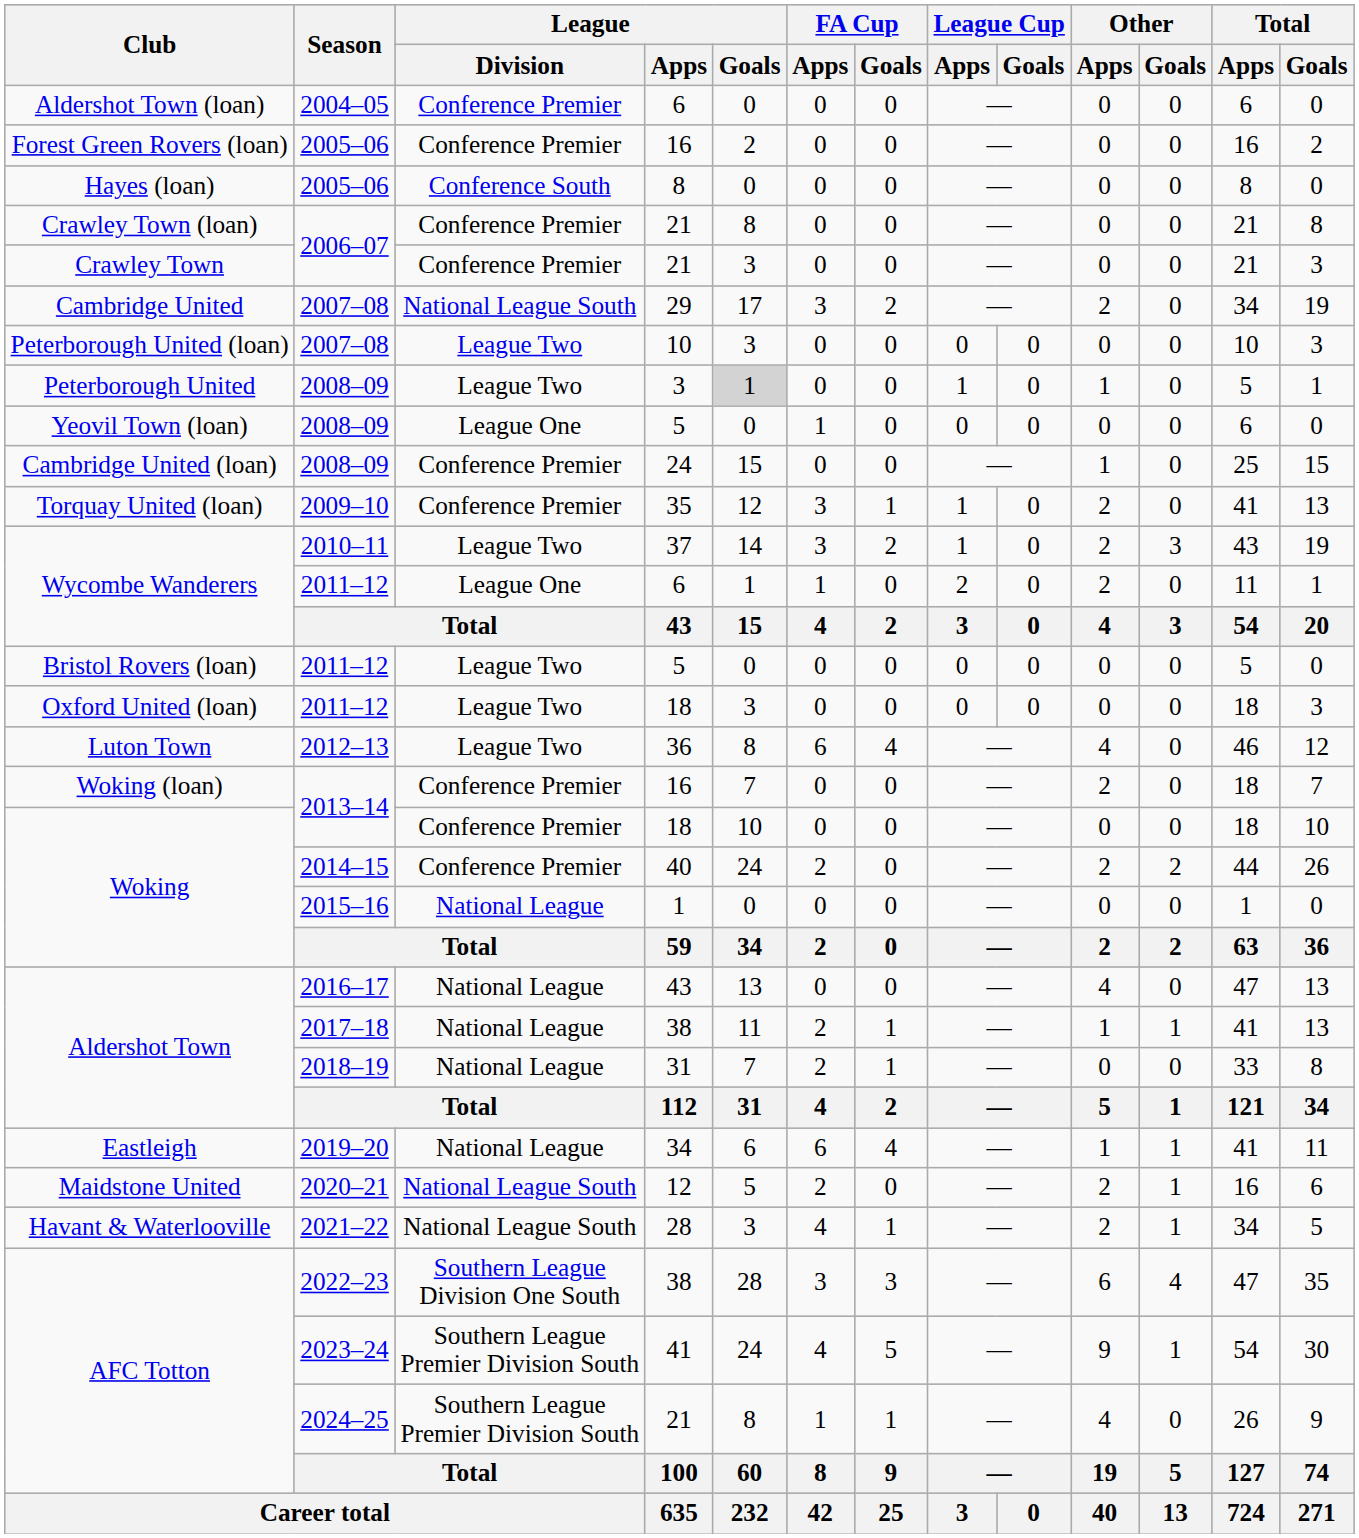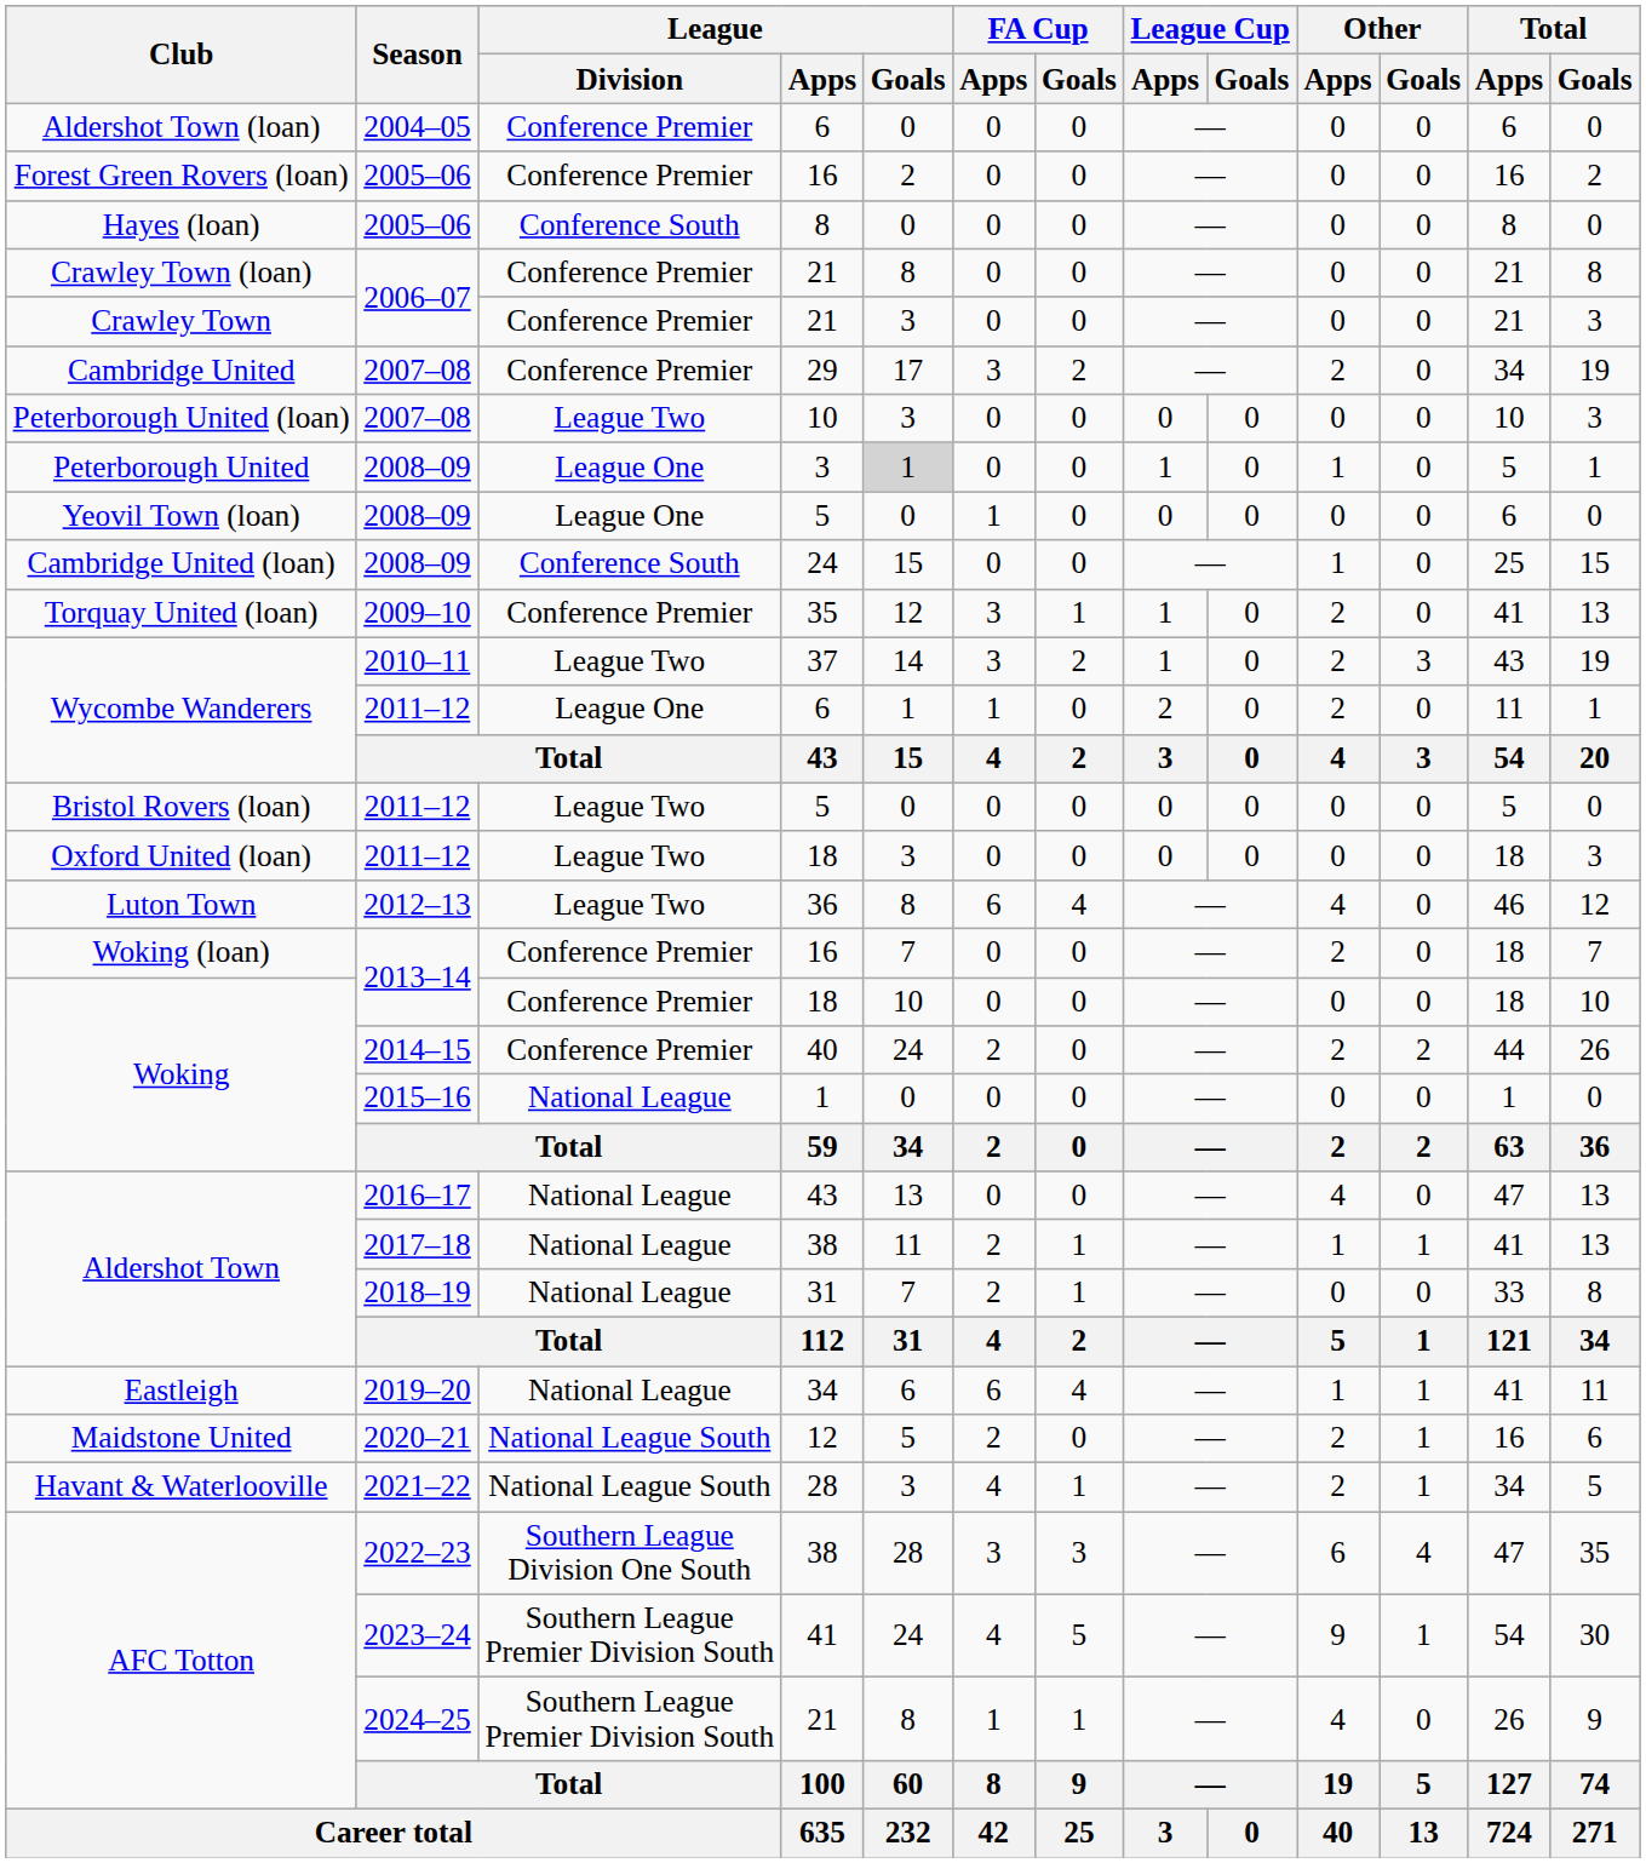 <table class="wikitable" style="text-align: center">
 <tr>
 <th rowspan="2">Club</th>
 <th rowspan="2">Season</th>
 <th colspan="3">League</th>
 <th colspan="2"><a href='#'>FA Cup</a></th>
 <th colspan="2"><a href='#'>League Cup</a></th>
 <th colspan="2">Other</th>
 <th colspan="2">Total</th>
 </tr>
 <tr>
 <th>Division</th>
 <th>Apps</th>
 <th>Goals</th>
 <th>Apps</th>
 <th>Goals</th>
 <th>Apps</th>
 <th>Goals</th>
 <th>Apps</th>
 <th>Goals</th>
 <th>Apps</th>
 <th>Goals</th>
 </tr>
 <tr>
 <td><a href='#'>Aldershot Town</a> (loan)</td>
 <td><a href='#'>2004–05</a></td>
 <td><a href='#'>Conference Premier</a></td>
 <td>6</td>
 <td>0</td>
 <td>0</td>
 <td>0</td>
 <td colspan="2">—</td>
 <td>0</td>
 <td>0</td>
 <td>6</td>
 <td>0</td>
 </tr>
 <tr>
 <td><a href='#'>Forest Green Rovers</a> (loan)</td>
 <td><a href='#'>2005–06</a></td>
 <td>Conference Premier</td>
 <td>16</td>
 <td>2</td>
 <td>0</td>
 <td>0</td>
 <td colspan="2">—</td>
 <td>0</td>
 <td>0</td>
 <td>16</td>
 <td>2</td>
 </tr>
 <tr>
 <td><a href='#'>Hayes</a> (loan)</td>
 <td><a href='#'>2005–06</a></td>
 <td><a href='#'>Conference South</a></td>
 <td>8</td>
 <td>0</td>
 <td>0</td>
 <td>0</td>
 <td colspan="2">—</td>
 <td>0</td>
 <td>0</td>
 <td>8</td>
 <td>0</td>
 </tr>
 <tr>
 <td><a href='#'>Crawley Town</a> (loan)</td>
 <td rowspan="2"><a href='#'>2006–07</a></td>
 <td>Conference Premier</td>
 <td>21</td>
 <td>8</td>
 <td>0</td>
 <td>0</td>
 <td colspan="2">—</td>
 <td>0</td>
 <td>0</td>
 <td>21</td>
 <td>8</td>
 </tr>
 <tr>
 <td><a href='#'>Crawley Town</a></td>
 <td>Conference Premier</td>
 <td>21</td>
 <td>3</td>
 <td>0</td>
 <td>0</td>
 <td colspan="2">—</td>
 <td>0</td>
 <td>0</td>
 <td>21</td>
 <td>3</td>
 </tr>
 <tr>
 <td><a href='#'>Cambridge United</a></td>
 <td><a href='#'>2007–08</a></td>
-<td><a href='#'>National League South</a></td>
+<td>Conference Premier</td>
 <td>29</td>
 <td>17</td>
 <td>3</td>
 <td>2</td>
 <td colspan="2">—</td>
 <td>2</td>
 <td>0</td>
 <td>34</td>
 <td>19</td>
 </tr>
 <tr>
 <td><a href='#'>Peterborough United</a> (loan)</td>
 <td><a href='#'>2007–08</a></td>
 <td><a href='#'>League Two</a></td>
 <td>10</td>
 <td>3</td>
 <td>0</td>
 <td>0</td>
 <td>0</td>
 <td>0</td>
 <td>0</td>
 <td>0</td>
 <td>10</td>
 <td>3</td>
 </tr>
 <tr>
 <td><a href='#'>Peterborough United</a></td>
 <td><a href='#'>2008–09</a></td>
-<td>League Two</td>
+<td><a href='#'>League One</a></td>
 <td>3</td>
 <td style="background: lightgrey;">1</td>
 <td>0</td>
 <td>0</td>
 <td>1</td>
 <td>0</td>
 <td>1</td>
 <td>0</td>
 <td>5</td>
 <td>1</td>
 </tr>
 <tr>
 <td><a href='#'>Yeovil Town</a> (loan)</td>
 <td><a href='#'>2008–09</a></td>
 <td>League One</td>
 <td>5</td>
 <td>0</td>
 <td>1</td>
 <td>0</td>
 <td>0</td>
 <td>0</td>
 <td>0</td>
 <td>0</td>
 <td>6</td>
 <td>0</td>
 </tr>
 <tr>
 <td><a href='#'>Cambridge United</a> (loan)</td>
 <td><a href='#'>2008–09</a></td>
-<td>Conference Premier</td>
+<td><a href='#'>Conference South</a></td>
 <td>24</td>
 <td>15</td>
 <td>0</td>
 <td>0</td>
 <td colspan="2">—</td>
 <td>1</td>
 <td>0</td>
 <td>25</td>
 <td>15</td>
 </tr>
 <tr>
 <td><a href='#'>Torquay United</a> (loan)</td>
 <td><a href='#'>2009–10</a></td>
 <td>Conference Premier</td>
 <td>35</td>
 <td>12</td>
 <td>3</td>
 <td>1</td>
 <td>1</td>
 <td>0</td>
 <td>2</td>
 <td>0</td>
 <td>41</td>
 <td>13</td>
 </tr>
 <tr>
 <td rowspan="3"><a href='#'>Wycombe Wanderers</a></td>
 <td><a href='#'>2010–11</a></td>
 <td>League Two</td>
 <td>37</td>
 <td>14</td>
 <td>3</td>
 <td>2</td>
 <td>1</td>
 <td>0</td>
 <td>2</td>
 <td>3</td>
 <td>43</td>
 <td>19</td>
 </tr>
 <tr>
 <td><a href='#'>2011–12</a></td>
 <td>League One</td>
 <td>6</td>
 <td>1</td>
 <td>1</td>
 <td>0</td>
 <td>2</td>
 <td>0</td>
 <td>2</td>
 <td>0</td>
 <td>11</td>
 <td>1</td>
 </tr>
 <tr>
 <th colspan="2">Total</th>
 <th>43</th>
 <th>15</th>
 <th>4</th>
 <th>2</th>
 <th>3</th>
 <th>0</th>
 <th>4</th>
 <th>3</th>
 <th>54</th>
 <th>20</th>
 </tr>
 <tr>
 <td><a href='#'>Bristol Rovers</a> (loan)</td>
 <td><a href='#'>2011–12</a></td>
 <td>League Two</td>
 <td>5</td>
 <td>0</td>
 <td>0</td>
 <td>0</td>
 <td>0</td>
 <td>0</td>
 <td>0</td>
 <td>0</td>
 <td>5</td>
 <td>0</td>
 </tr>
 <tr>
 <td><a href='#'>Oxford United</a> (loan)</td>
 <td><a href='#'>2011–12</a></td>
 <td>League Two</td>
 <td>18</td>
 <td>3</td>
 <td>0</td>
 <td>0</td>
 <td>0</td>
 <td>0</td>
 <td>0</td>
 <td>0</td>
 <td>18</td>
 <td>3</td>
 </tr>
 <tr>
 <td><a href='#'>Luton Town</a></td>
 <td><a href='#'>2012–13</a></td>
 <td>League Two</td>
 <td>36</td>
 <td>8</td>
 <td>6</td>
 <td>4</td>
 <td colspan="2">—</td>
 <td>4</td>
 <td>0</td>
 <td>46</td>
 <td>12</td>
 </tr>
 <tr>
 <td><a href='#'>Woking</a> (loan)</td>
 <td rowspan="2"><a href='#'>2013–14</a></td>
 <td>Conference Premier</td>
 <td>16</td>
 <td>7</td>
 <td>0</td>
 <td>0</td>
 <td colspan="2">—</td>
 <td>2</td>
 <td>0</td>
 <td>18</td>
 <td>7</td>
 </tr>
 <tr>
 <td rowspan="4"><a href='#'>Woking</a></td>
 <td>Conference Premier</td>
 <td>18</td>
 <td>10</td>
 <td>0</td>
 <td>0</td>
 <td colspan="2">—</td>
 <td>0</td>
 <td>0</td>
 <td>18</td>
 <td>10</td>
 </tr>
 <tr>
 <td><a href='#'>2014–15</a></td>
 <td>Conference Premier</td>
 <td>40</td>
 <td>24</td>
 <td>2</td>
 <td>0</td>
 <td colspan="2">—</td>
 <td>2</td>
 <td>2</td>
 <td>44</td>
 <td>26</td>
 </tr>
 <tr>
 <td><a href='#'>2015–16</a></td>
 <td><a href='#'>National League</a></td>
 <td>1</td>
 <td>0</td>
 <td>0</td>
 <td>0</td>
 <td colspan="2">—</td>
 <td>0</td>
 <td>0</td>
 <td>1</td>
 <td>0</td>
 </tr>
 <tr>
 <th colspan="2">Total</th>
 <th>59</th>
 <th>34</th>
 <th>2</th>
 <th>0</th>
 <th colspan="2">—</th>
 <th>2</th>
 <th>2</th>
 <th>63</th>
 <th>36</th>
 </tr>
 <tr>
 <td rowspan="4"><a href='#'>Aldershot Town</a></td>
 <td><a href='#'>2016–17</a></td>
 <td>National League</td>
 <td>43</td>
 <td>13</td>
 <td>0</td>
 <td>0</td>
 <td colspan="2">—</td>
 <td>4</td>
 <td>0</td>
 <td>47</td>
 <td>13</td>
 </tr>
 <tr>
 <td><a href='#'>2017–18</a></td>
 <td>National League</td>
 <td>38</td>
 <td>11</td>
 <td>2</td>
 <td>1</td>
 <td colspan="2">—</td>
 <td>1</td>
 <td>1</td>
 <td>41</td>
 <td>13</td>
 </tr>
 <tr>
 <td><a href='#'>2018–19</a></td>
 <td>National League</td>
 <td>31</td>
 <td>7</td>
 <td>2</td>
 <td>1</td>
 <td colspan="2">—</td>
 <td>0</td>
 <td>0</td>
 <td>33</td>
 <td>8</td>
 </tr>
 <tr>
 <th colspan="2">Total</th>
 <th>112</th>
 <th>31</th>
 <th>4</th>
 <th>2</th>
 <th colspan="2">—</th>
 <th>5</th>
 <th>1</th>
 <th>121</th>
 <th>34</th>
 </tr>
 <tr>
 <td><a href='#'>Eastleigh</a></td>
 <td><a href='#'>2019–20</a></td>
 <td>National League</td>
 <td>34</td>
 <td>6</td>
 <td>6</td>
 <td>4</td>
 <td colspan="2">—</td>
 <td>1</td>
 <td>1</td>
 <td>41</td>
 <td>11</td>
 </tr>
 <tr>
 <td><a href='#'>Maidstone United</a></td>
 <td><a href='#'>2020–21</a></td>
 <td><a href='#'>National League South</a></td>
 <td>12</td>
 <td>5</td>
 <td>2</td>
 <td>0</td>
 <td colspan="2">—</td>
 <td>2</td>
 <td>1</td>
 <td>16</td>
 <td>6</td>
 </tr>
 <tr>
 <td><a href='#'>Havant & Waterlooville</a></td>
 <td><a href='#'>2021–22</a></td>
 <td>National League South</td>
 <td>28</td>
 <td>3</td>
 <td>4</td>
 <td>1</td>
 <td colspan="2">—</td>
 <td>2</td>
 <td>1</td>
 <td>34</td>
 <td>5</td>
 </tr>
 <tr>
 <td rowspan="4"><a href='#'>AFC Totton</a></td>
 <td><a href='#'>2022–23</a></td>
 <td><a href='#'>Southern League</a><br>Division One South</td>
 <td>38</td>
 <td>28</td>
 <td>3</td>
 <td>3</td>
 <td colspan="2">—</td>
 <td>6</td>
 <td>4</td>
 <td>47</td>
 <td>35</td>
 </tr>
 <tr>
 <td><a href='#'>2023–24</a></td>
 <td>Southern League<br>Premier Division South</td>
 <td>41</td>
 <td>24</td>
 <td>4</td>
 <td>5</td>
 <td colspan="2">—</td>
 <td>9</td>
 <td>1</td>
 <td>54</td>
 <td>30</td>
 </tr>
 <tr>
 <td><a href='#'>2024–25</a></td>
 <td>Southern League<br>Premier Division South</td>
 <td>21</td>
 <td>8</td>
 <td>1</td>
 <td>1</td>
 <td colspan="2">—</td>
 <td>4</td>
 <td>0</td>
 <td>26</td>
 <td>9</td>
 </tr>
 <tr>
 <th colspan="2">Total</th>
 <th>100</th>
 <th>60</th>
 <th>8</th>
 <th>9</th>
 <th colspan="2">—</th>
 <th>19</th>
 <th>5</th>
 <th>127</th>
 <th>74</th>
 </tr>
 <tr>
 <th colspan="3">Career total</th>
 <th>635</th>
 <th>232</th>
 <th>42</th>
 <th>25</th>
 <th>3</th>
 <th>0</th>
 <th>40</th>
 <th>13</th>
 <th>724</th>
 <th>271</th>
 </tr>
 </table>
